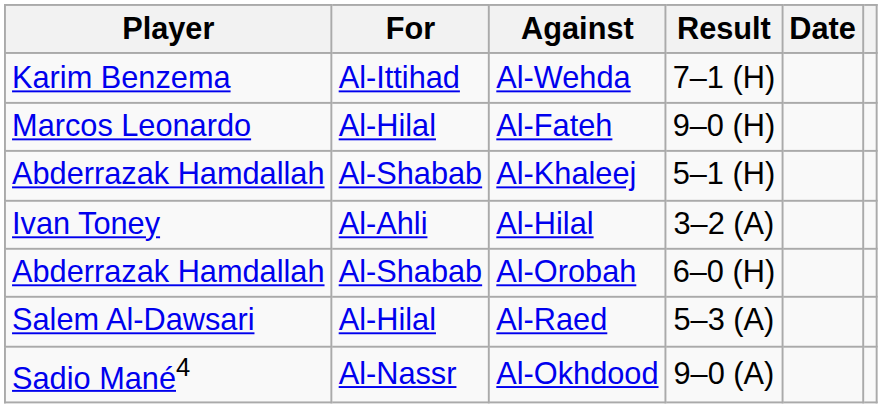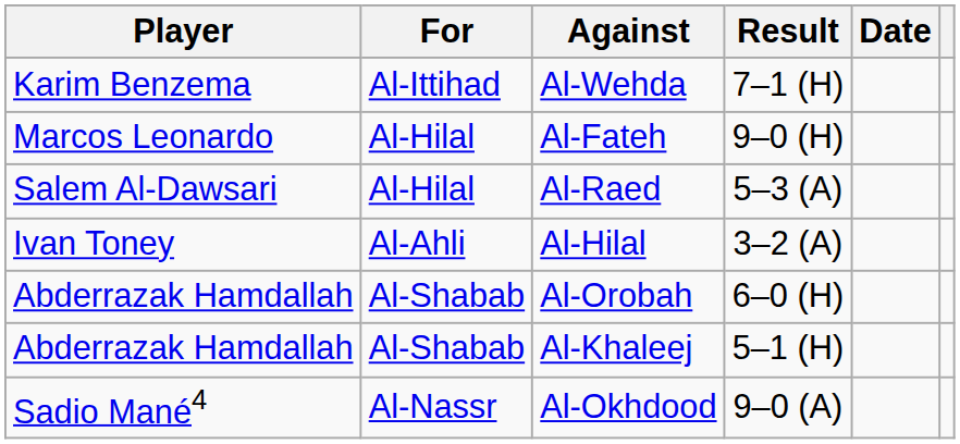 <table class="wikitable">
 <tr>
 <th>Player</th>
 <th>For</th>
 <th>Against</th>
 <th style="text-align:center">Result</th>
 <th>Date</th>
 <th></th>
 </tr>
 <tr>
 <td> <a href='#'>Karim Benzema</a></td>
 <td><a href='#'>Al-Ittihad</a></td>
 <td><a href='#'>Al-Wehda</a></td>
 <td style="text-align:center;">7–1 (H)</td>
 <td></td>
 <td></td>
 </tr>
 <tr>
 <td> <a href='#'>Marcos Leonardo</a></td>
 <td><a href='#'>Al-Hilal</a></td>
 <td><a href='#'>Al-Fateh</a></td>
 <td style="text-align:center;">9–0 (H)</td>
 <td></td>
 <td></td>
 </tr>
 <tr>
-<td> <a href='#'>Abderrazak Hamdallah</a></td>
-<td><a href='#'>Al-Shabab</a></td>
-<td><a href='#'>Al-Khaleej</a></td>
-<td style="text-align:center;">5–1 (H)</td>
+<td> <a href='#'>Salem Al-Dawsari</a></td>
+<td><a href='#'>Al-Hilal</a></td>
+<td><a href='#'>Al-Raed</a></td>
+<td style="text-align:center;">5–3 (A)</td>
 <td></td>
 <td></td>
 </tr>
 <tr>
 <td> <a href='#'>Ivan Toney</a></td>
 <td><a href='#'>Al-Ahli</a></td>
 <td><a href='#'>Al-Hilal</a></td>
 <td style="text-align:center;">3–2 (A)</td>
 <td></td>
 <td></td>
 </tr>
 <tr>
 <td> <a href='#'>Abderrazak Hamdallah</a></td>
 <td><a href='#'>Al-Shabab</a></td>
 <td><a href='#'>Al-Orobah</a></td>
 <td style="text-align:center;">6–0 (H)</td>
 <td></td>
 <td></td>
 </tr>
 <tr>
-<td> <a href='#'>Salem Al-Dawsari</a></td>
-<td><a href='#'>Al-Hilal</a></td>
-<td><a href='#'>Al-Raed</a></td>
-<td style="text-align:center;">5–3 (A)</td>
+<td> <a href='#'>Abderrazak Hamdallah</a></td>
+<td><a href='#'>Al-Shabab</a></td>
+<td><a href='#'>Al-Khaleej</a></td>
+<td style="text-align:center;">5–1 (H)</td>
 <td></td>
 <td></td>
 </tr>
 <tr>
 <td> <a href='#'>Sadio Mané</a><sup>4</sup></td>
 <td><a href='#'>Al-Nassr</a></td>
 <td><a href='#'>Al-Okhdood</a></td>
 <td style="text-align:center;">9–0 (A)</td>
 <td></td>
 <td></td>
 </tr>
 </table>
